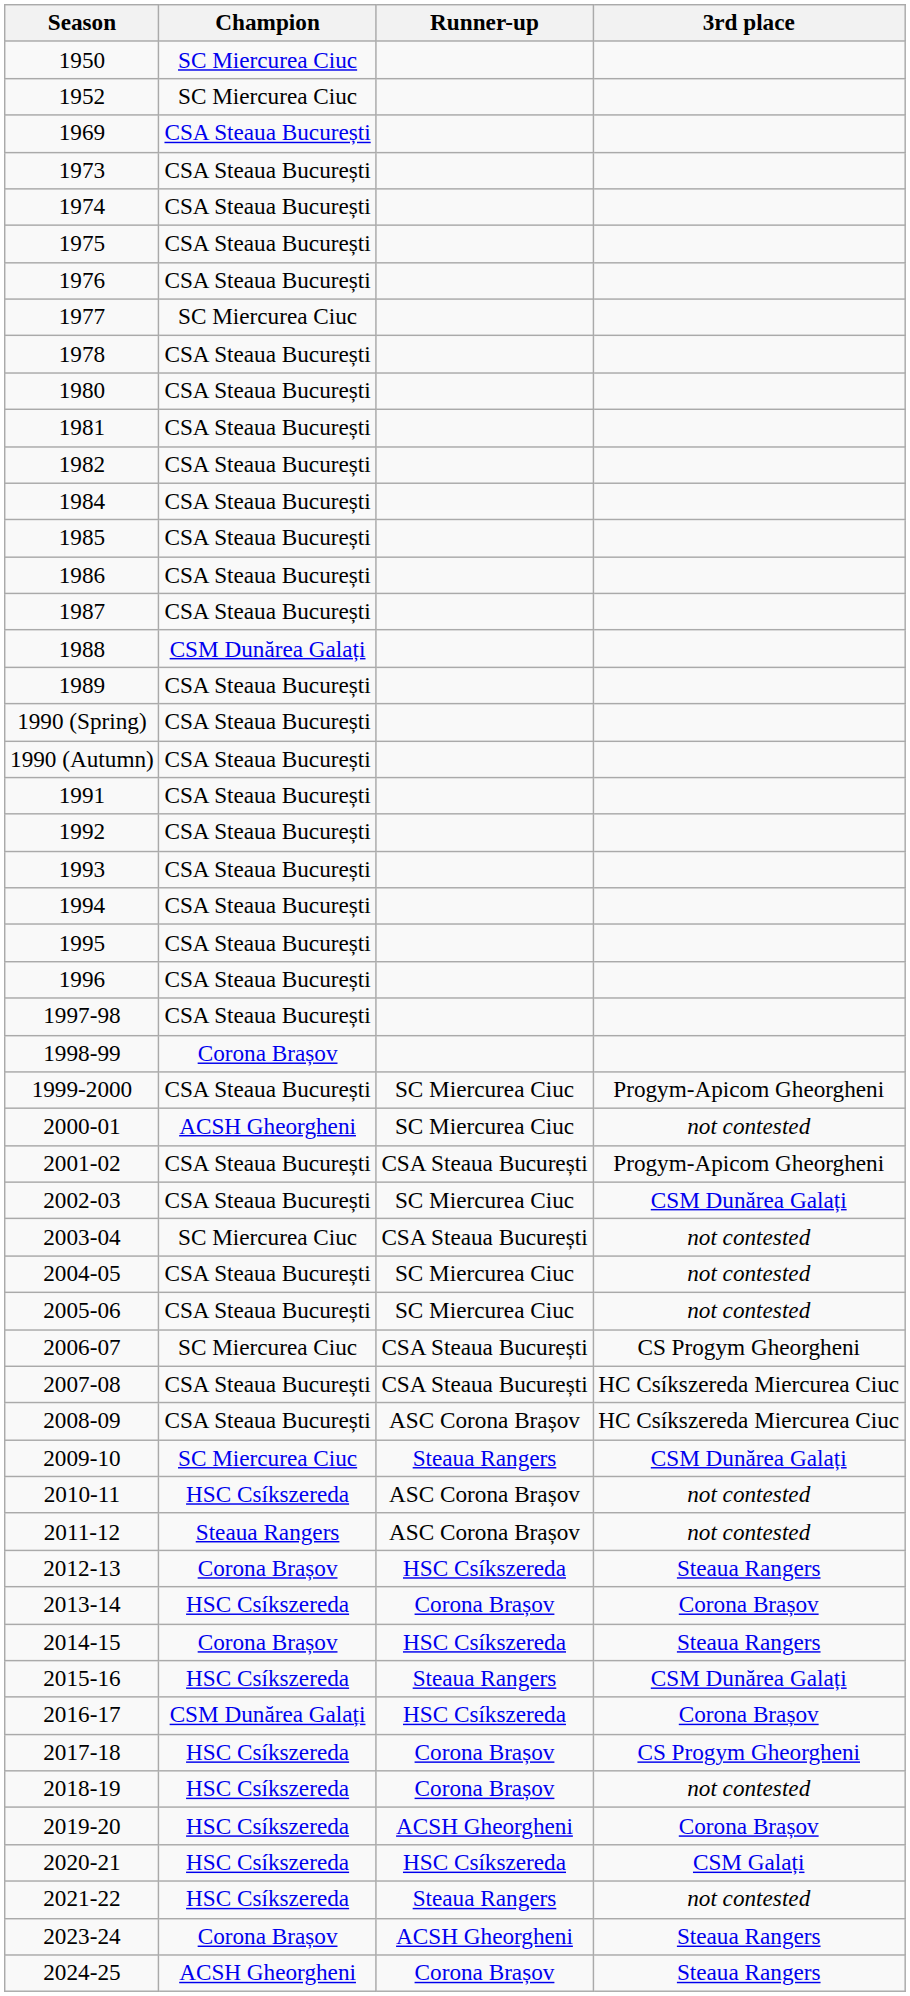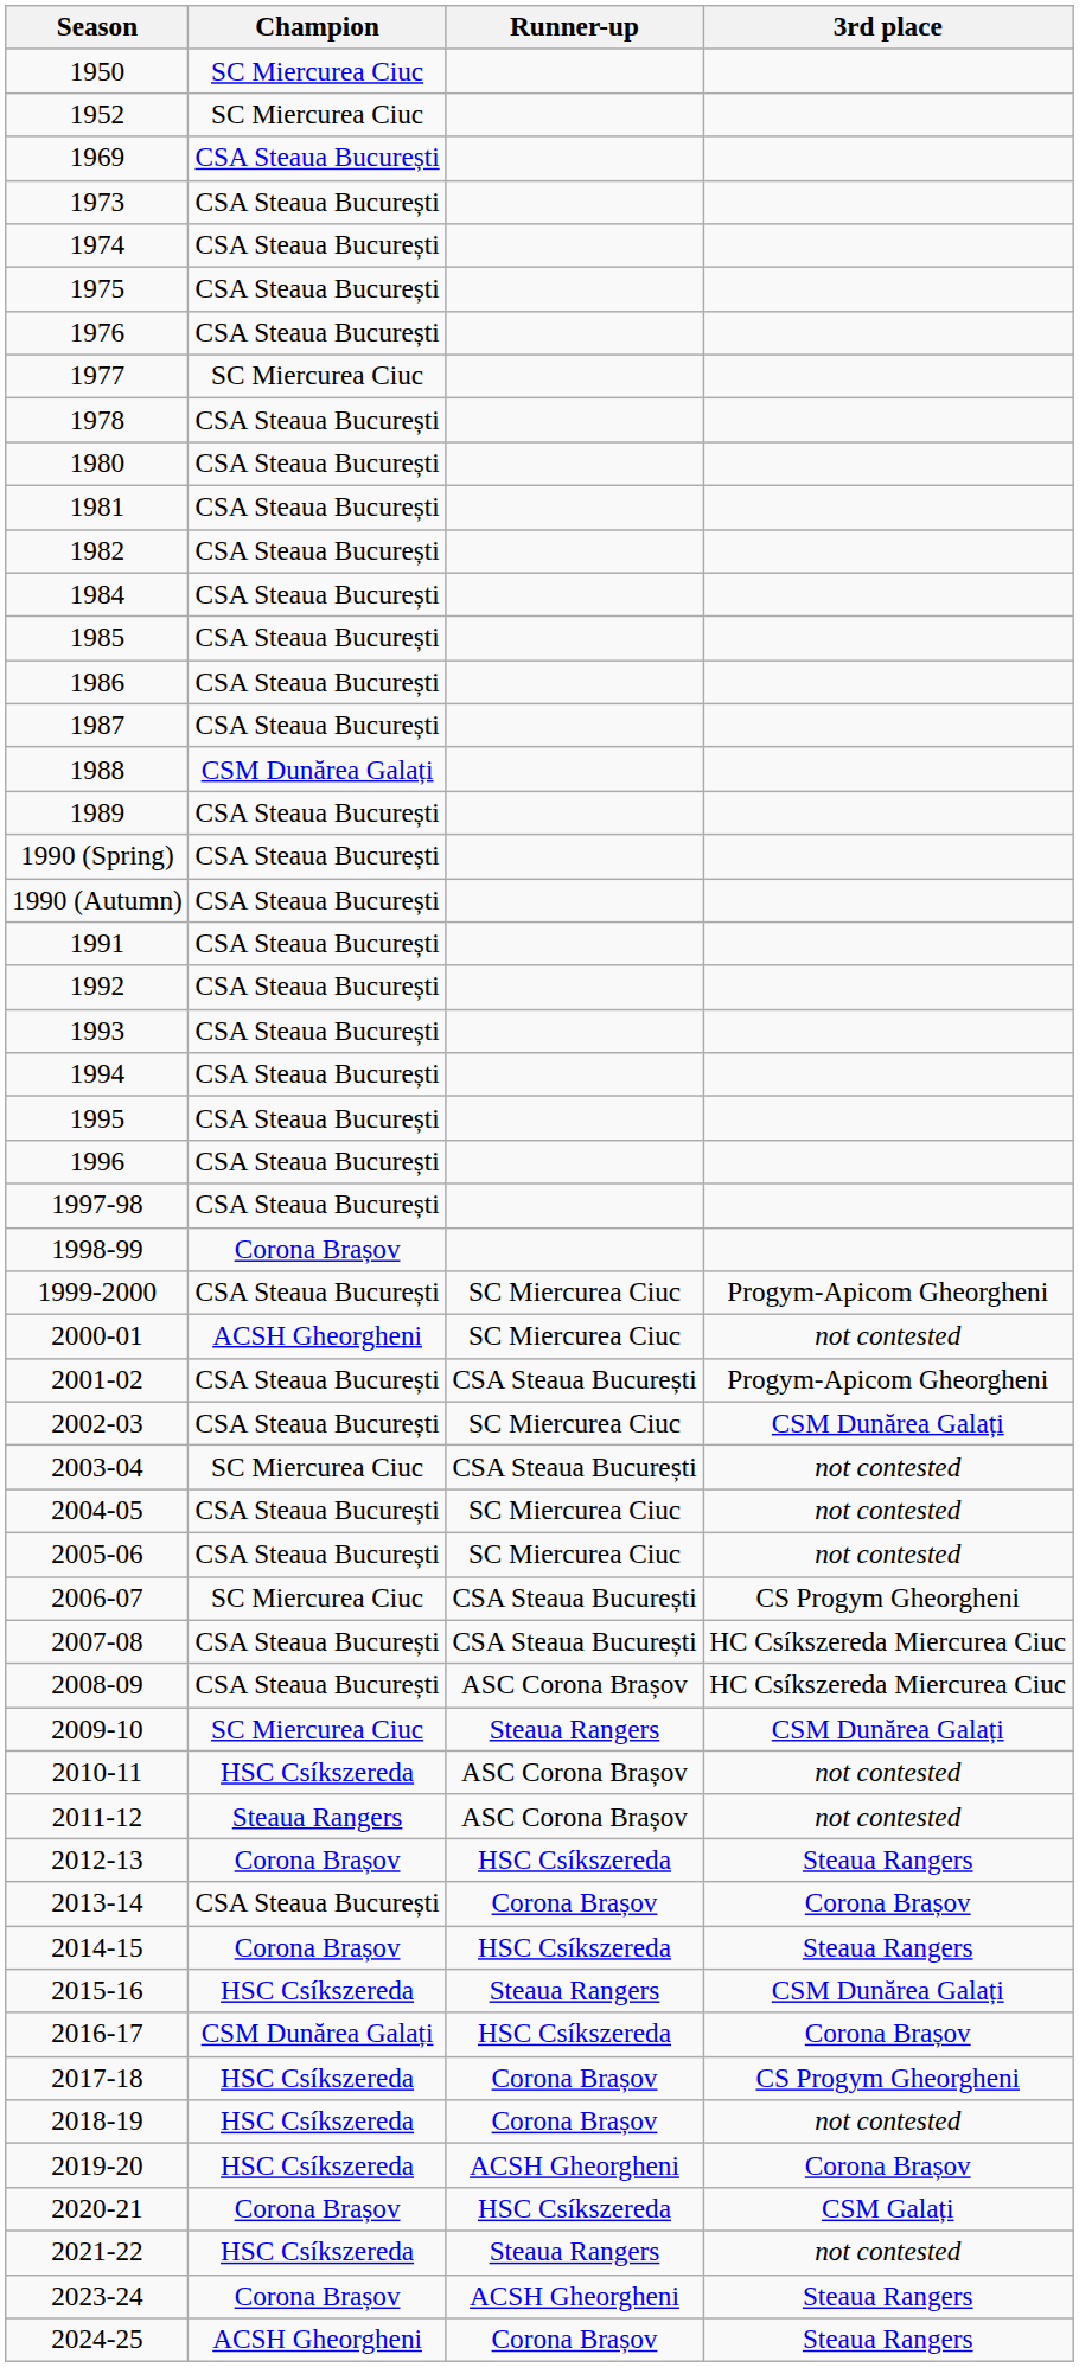 <table class="wikitable" style="text-align:center">
 <tr>
 <th>Season</th>
 <th>Champion</th>
 <th>Runner-up</th>
 <th>3rd place</th>
 </tr>
 <tr>
 <td>1950</td>
 <td><a href='#'>SC Miercurea Ciuc</a></td>
 <td></td>
 <td></td>
 </tr>
 <tr>
 <td>1952</td>
 <td>SC Miercurea Ciuc</td>
 <td></td>
 <td></td>
 </tr>
 <tr>
 <td>1969</td>
 <td><a href='#'>CSA Steaua București</a></td>
 <td></td>
 <td></td>
 </tr>
 <tr>
 <td>1973</td>
 <td>CSA Steaua București</td>
 <td></td>
 <td></td>
 </tr>
 <tr>
 <td>1974</td>
 <td>CSA Steaua București</td>
 <td></td>
 <td></td>
 </tr>
 <tr>
 <td>1975</td>
 <td>CSA Steaua București</td>
 <td></td>
 <td></td>
 </tr>
 <tr>
 <td>1976</td>
 <td>CSA Steaua București</td>
 <td></td>
 <td></td>
 </tr>
 <tr>
 <td>1977</td>
 <td>SC Miercurea Ciuc</td>
 <td></td>
 <td></td>
 </tr>
 <tr>
 <td>1978</td>
 <td>CSA Steaua București</td>
 <td></td>
 <td></td>
 </tr>
 <tr>
 <td>1980</td>
 <td>CSA Steaua București</td>
 <td></td>
 <td></td>
 </tr>
 <tr>
 <td>1981</td>
 <td>CSA Steaua București</td>
 <td></td>
 <td></td>
 </tr>
 <tr>
 <td>1982</td>
 <td>CSA Steaua București</td>
 <td></td>
 <td></td>
 </tr>
 <tr>
 <td>1984</td>
 <td>CSA Steaua București</td>
 <td></td>
 <td></td>
 </tr>
 <tr>
 <td>1985</td>
 <td>CSA Steaua București</td>
 <td></td>
 <td></td>
 </tr>
 <tr>
 <td>1986</td>
 <td>CSA Steaua București</td>
 <td></td>
 <td></td>
 </tr>
 <tr>
 <td>1987</td>
 <td>CSA Steaua București</td>
 <td></td>
 <td></td>
 </tr>
 <tr>
 <td>1988</td>
 <td><a href='#'>CSM Dunărea Galați</a></td>
 <td></td>
 <td></td>
 </tr>
 <tr>
 <td>1989</td>
 <td>CSA Steaua București</td>
 <td></td>
 <td></td>
 </tr>
 <tr>
 <td>1990 (Spring)</td>
 <td>CSA Steaua București</td>
 <td></td>
 <td></td>
 </tr>
 <tr>
 <td>1990 (Autumn)</td>
 <td>CSA Steaua București</td>
 <td></td>
 <td></td>
 </tr>
 <tr>
 <td>1991</td>
 <td>CSA Steaua București</td>
 <td></td>
 <td></td>
 </tr>
 <tr>
 <td>1992</td>
 <td>CSA Steaua București</td>
 <td></td>
 <td></td>
 </tr>
 <tr>
 <td>1993</td>
 <td>CSA Steaua București</td>
 <td></td>
 <td></td>
 </tr>
 <tr>
 <td>1994</td>
 <td>CSA Steaua București</td>
 <td></td>
 <td></td>
 </tr>
 <tr>
 <td>1995</td>
 <td>CSA Steaua București</td>
 <td></td>
 <td></td>
 </tr>
 <tr>
 <td>1996</td>
 <td>CSA Steaua București</td>
 <td></td>
 <td></td>
 </tr>
 <tr>
 <td>1997-98</td>
 <td>CSA Steaua București</td>
 <td></td>
 <td></td>
 </tr>
 <tr>
 <td>1998-99</td>
 <td><a href='#'>Corona Brașov</a></td>
 <td></td>
 <td></td>
 </tr>
 <tr>
 <td>1999-2000</td>
 <td>CSA Steaua București</td>
 <td>SC Miercurea Ciuc</td>
 <td>Progym-Apicom Gheorgheni</td>
 </tr>
 <tr>
 <td>2000-01</td>
 <td><a href='#'>ACSH Gheorgheni</a></td>
 <td>SC Miercurea Ciuc</td>
 <td><em>not contested</em></td>
 </tr>
 <tr>
 <td>2001-02</td>
 <td>CSA Steaua București</td>
 <td>CSA Steaua București</td>
 <td>Progym-Apicom Gheorgheni</td>
 </tr>
 <tr>
 <td>2002-03</td>
 <td>CSA Steaua București</td>
 <td>SC Miercurea Ciuc</td>
 <td><a href='#'>CSM Dunărea Galați</a></td>
 </tr>
 <tr>
 <td>2003-04</td>
 <td>SC Miercurea Ciuc</td>
 <td>CSA Steaua București</td>
 <td><em>not contested</em></td>
 </tr>
 <tr>
 <td>2004-05</td>
 <td>CSA Steaua București</td>
 <td>SC Miercurea Ciuc</td>
 <td><em>not contested</em></td>
 </tr>
 <tr>
 <td>2005-06</td>
 <td>CSA Steaua București</td>
 <td>SC Miercurea Ciuc</td>
 <td><em>not contested</em></td>
 </tr>
 <tr>
 <td>2006-07</td>
 <td>SC Miercurea Ciuc</td>
 <td>CSA Steaua București</td>
 <td>CS Progym Gheorgheni</td>
 </tr>
 <tr>
 <td>2007-08</td>
 <td>CSA Steaua București</td>
 <td>CSA Steaua București</td>
 <td>HC Csíkszereda Miercurea Ciuc</td>
 </tr>
 <tr>
 <td>2008-09</td>
 <td>CSA Steaua București</td>
 <td>ASC Corona Brașov</td>
 <td>HC Csíkszereda Miercurea Ciuc</td>
 </tr>
 <tr>
 <td>2009-10</td>
 <td><a href='#'>SC Miercurea Ciuc</a></td>
 <td><a href='#'>Steaua Rangers</a></td>
 <td><a href='#'>CSM Dunărea Galați</a></td>
 </tr>
 <tr>
 <td>2010-11</td>
 <td><a href='#'>HSC Csíkszereda</a></td>
 <td>ASC Corona Brașov</td>
 <td><em>not contested</em></td>
 </tr>
 <tr>
 <td>2011-12</td>
 <td><a href='#'>Steaua Rangers</a></td>
 <td>ASC Corona Brașov</td>
 <td><em>not contested</em></td>
 </tr>
 <tr>
 <td>2012-13</td>
 <td><a href='#'>Corona Brașov</a></td>
 <td><a href='#'>HSC Csíkszereda</a></td>
 <td><a href='#'>Steaua Rangers</a></td>
 </tr>
 <tr>
 <td>2013-14</td>
-<td><a href='#'>HSC Csíkszereda</a></td>
+<td>CSA Steaua București</td>
 <td><a href='#'>Corona Brașov</a></td>
 <td><a href='#'>Corona Brașov</a></td>
 </tr>
 <tr>
 <td>2014-15</td>
 <td><a href='#'>Corona Brașov</a></td>
 <td><a href='#'>HSC Csíkszereda</a></td>
 <td><a href='#'>Steaua Rangers</a></td>
 </tr>
 <tr>
 <td>2015-16</td>
 <td><a href='#'>HSC Csíkszereda</a></td>
 <td><a href='#'>Steaua Rangers</a></td>
 <td><a href='#'>CSM Dunărea Galați</a></td>
 </tr>
 <tr>
 <td>2016-17</td>
 <td><a href='#'>CSM Dunărea Galați</a></td>
 <td><a href='#'>HSC Csíkszereda</a></td>
 <td><a href='#'>Corona Brașov</a></td>
 </tr>
 <tr>
 <td>2017-18</td>
 <td><a href='#'>HSC Csíkszereda</a></td>
 <td><a href='#'>Corona Brașov</a></td>
 <td><a href='#'>CS Progym Gheorgheni</a></td>
 </tr>
 <tr>
 <td>2018-19</td>
 <td><a href='#'>HSC Csíkszereda</a></td>
 <td><a href='#'>Corona Brașov</a></td>
 <td><em>not contested</em></td>
 </tr>
 <tr>
 <td>2019-20</td>
 <td><a href='#'>HSC Csíkszereda</a></td>
 <td><a href='#'>ACSH Gheorgheni</a></td>
 <td><a href='#'>Corona Brașov</a></td>
 </tr>
 <tr>
 <td>2020-21</td>
-<td><a href='#'>HSC Csíkszereda</a></td>
+<td><a href='#'>Corona Brașov</a></td>
 <td><a href='#'>HSC Csíkszereda</a></td>
 <td><a href='#'>CSM Galați</a></td>
 </tr>
 <tr>
 <td>2021-22</td>
 <td><a href='#'>HSC Csíkszereda</a></td>
 <td><a href='#'>Steaua Rangers</a></td>
 <td><em>not contested</em></td>
 </tr>
 <tr>
 <td>2023-24</td>
 <td><a href='#'>Corona Brașov</a></td>
 <td><a href='#'>ACSH Gheorgheni</a></td>
 <td><a href='#'>Steaua Rangers</a></td>
 </tr>
 <tr>
 <td>2024-25</td>
 <td><a href='#'>ACSH Gheorgheni</a></td>
 <td><a href='#'>Corona Brașov</a></td>
 <td><a href='#'>Steaua Rangers</a></td>
 </tr>
 </table>
